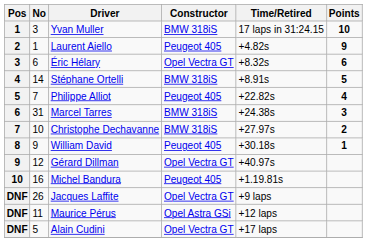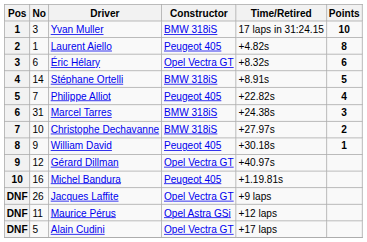 <table class="wikitable" style="font-size: 80%;">
 <tr>
 <th>Pos</th>
 <th>No</th>
 <th>Driver</th>
 <th>Constructor</th>
 <th>Time/Retired</th>
 <th>Points</th>
 </tr>
 <tr>
 <th>1</th>
 <td>3</td>
 <td> <a href='#'>Yvan Muller</a></td>
 <td><a href='#'>BMW 318iS</a></td>
 <td>17 laps in 31:24.15</td>
 <td align=center><strong>10</strong></td>
 </tr>
 <tr>
 <th>2</th>
 <td>1</td>
 <td> <a href='#'>Laurent Aiello</a></td>
 <td><a href='#'>Peugeot 405</a></td>
 <td>+4.82s</td>
-<td align=center><strong>9</strong></td>
+<td align=center><strong>8</strong></td>
 </tr>
 <tr>
 <th>3</th>
 <td>6</td>
 <td> <a href='#'>Éric Hélary</a></td>
 <td><a href='#'> Opel Vectra GT</a></td>
 <td>+8.32s</td>
 <td align=center><strong>6</strong></td>
 </tr>
 <tr>
 <th>4</th>
 <td>14</td>
 <td> <a href='#'>Stéphane Ortelli</a></td>
 <td><a href='#'>BMW 318iS</a></td>
 <td>+8.91s</td>
 <td align=center><strong>5</strong></td>
 </tr>
 <tr>
 <th>5</th>
 <td>7</td>
 <td> <a href='#'>Philippe Alliot</a></td>
 <td><a href='#'>Peugeot 405</a></td>
 <td>+22.82s</td>
 <td align=center><strong>4</strong></td>
 </tr>
 <tr>
 <th>6</th>
 <td>31</td>
 <td> <a href='#'>Marcel Tarres</a></td>
 <td><a href='#'>BMW 318iS</a></td>
 <td>+24.38s</td>
 <td align=center><strong>3</strong></td>
 </tr>
 <tr>
 <th>7</th>
 <td>10</td>
 <td> <a href='#'>Christophe Dechavanne</a></td>
 <td><a href='#'>BMW 318iS</a></td>
 <td>+27.97s</td>
 <td align=center><strong>2</strong></td>
 </tr>
 <tr>
 <th>8</th>
 <td>9</td>
 <td> <a href='#'>William David</a></td>
 <td><a href='#'>Peugeot 405</a></td>
 <td>+30.18s</td>
 <td align=center><strong>1</strong></td>
 </tr>
 <tr>
 <th>9</th>
 <td>12</td>
 <td> <a href='#'>Gérard Dillman</a></td>
 <td><a href='#'> Opel Vectra GT</a></td>
 <td>+40.97s</td>
 <td></td>
 </tr>
 <tr>
 <th>10</th>
 <td>16</td>
 <td> <a href='#'>Michel Bandura</a></td>
 <td><a href='#'>Peugeot 405</a></td>
 <td>+1.19.81s</td>
 <td></td>
 </tr>
 <tr>
 <th>DNF</th>
 <td>26</td>
 <td> <a href='#'>Jacques Laffite</a></td>
 <td><a href='#'> Opel Vectra GT</a></td>
 <td>+9 laps</td>
 <td></td>
 </tr>
 <tr>
 <th>DNF</th>
 <td>11</td>
 <td> <a href='#'>Maurice Pérus</a></td>
 <td><a href='#'>Opel Astra GSi</a></td>
 <td>+12 laps</td>
 <td></td>
 </tr>
 <tr>
 <th>DNF</th>
 <td>5</td>
 <td> <a href='#'>Alain Cudini</a></td>
 <td><a href='#'> Opel Vectra GT</a></td>
 <td>+17 laps</td>
 <td></td>
 </tr>
 <tr>
 </tr>
 </table>
